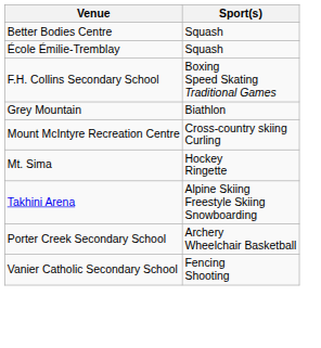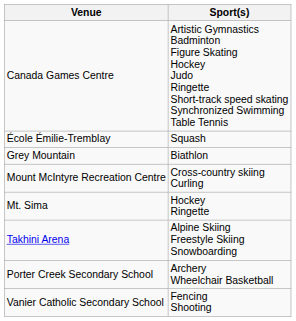 <table class="wikitable sortable">
 <tr>
 <th>Venue</th>
 <th>Sport(s)</th>
 </tr>
 <tr>
-<td>Better Bodies Centre</td>
-<td>Squash</td>
+<td>Canada Games Centre</td>
+<td>Artistic Gymnastics<br>Badminton<br>Figure Skating<br>Hockey<br>Judo<br>Ringette<br>Short-track speed skating<br>Synchronized Swimming<br>Table Tennis</td>
 </tr>
 <tr>
 <td>École Émilie-Tremblay</td>
 <td>Squash</td>
-</tr>
-<tr>
-<td>F.H. Collins Secondary School</td>
-<td>Boxing<br>Speed Skating<br><em>Traditional Games</em></td>
 </tr>
 <tr>
 <td>Grey Mountain</td>
 <td>Biathlon</td>
 </tr>
 <tr>
 <td>Mount McIntyre Recreation Centre</td>
 <td>Cross-country skiing<br>Curling</td>
 </tr>
 <tr>
 <td>Mt. Sima</td>
 <td>Hockey<br>Ringette</td>
 </tr>
 <tr>
 <td><a href='#'>Takhini Arena</a></td>
 <td>Alpine Skiing<br>Freestyle Skiing<br>Snowboarding</td>
 </tr>
 <tr>
 <td>Porter Creek Secondary School</td>
 <td>Archery<br>Wheelchair Basketball</td>
 </tr>
 <tr>
 <td>Vanier Catholic Secondary School</td>
 <td>Fencing<br>Shooting</td>
 </tr>
 </table>
